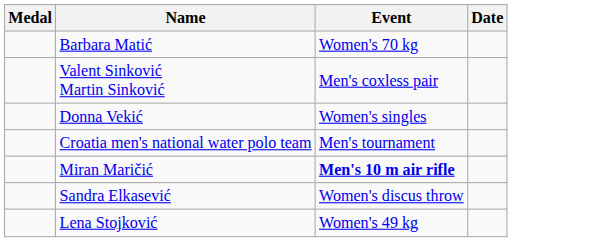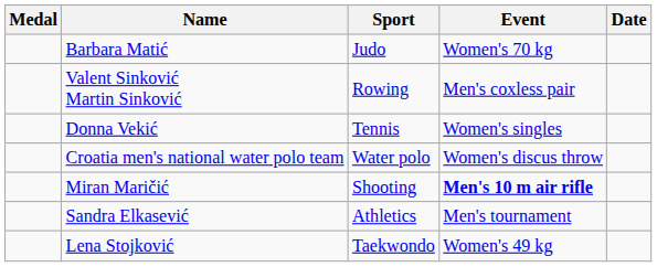 <table class="wikitable sortable" style="font-size: 95%;">
 <tr>
 <th>Medal</th>
 <th>Name</th>
+<th>Sport</th>
 <th>Event</th>
 <th>Date</th>
 </tr>
 <tr>
 <td></td>
 <td><a href='#'>Barbara Matić</a></td>
+<td><a href='#'>Judo</a></td>
 <td><a href='#'>Women's 70 kg</a></td>
 <td></td>
 </tr>
 <tr>
 <td></td>
 <td><a href='#'>Valent Sinković</a><br><a href='#'>Martin Sinković</a></td>
+<td><a href='#'>Rowing</a></td>
 <td><a href='#'>Men's coxless pair</a></td>
 <td></td>
 </tr>
 <tr>
 <td></td>
 <td><a href='#'>Donna Vekić</a></td>
+<td><a href='#'>Tennis</a></td>
 <td><a href='#'>Women's singles</a></td>
 <td></td>
 </tr>
 <tr>
 <td></td>
 <td><a href='#'>Croatia men's national water polo team</a></td>
-<td><a href='#'>Men's tournament</a></td>
+<td><a href='#'>Water polo</a></td>
+<td><a href='#'>Women's discus throw</a></td>
 <td></td>
 </tr>
 <tr>
 <td></td>
 <td><a href='#'>Miran Maričić</a></td>
+<td><a href='#'>Shooting</a></td>
 <td><strong><a href='#'>Men's 10 m air rifle</a></strong></td>
 <td></td>
 </tr>
 <tr>
 <td></td>
 <td><a href='#'>Sandra Elkasević</a></td>
-<td><a href='#'>Women's discus throw</a></td>
+<td><a href='#'>Athletics</a></td>
+<td><a href='#'>Men's tournament</a></td>
 <td></td>
 </tr>
 <tr>
 <td></td>
 <td><a href='#'>Lena Stojković</a></td>
+<td><a href='#'>Taekwondo</a></td>
 <td><a href='#'>Women's 49 kg</a></td>
 <td></td>
 </tr>
 </table>
